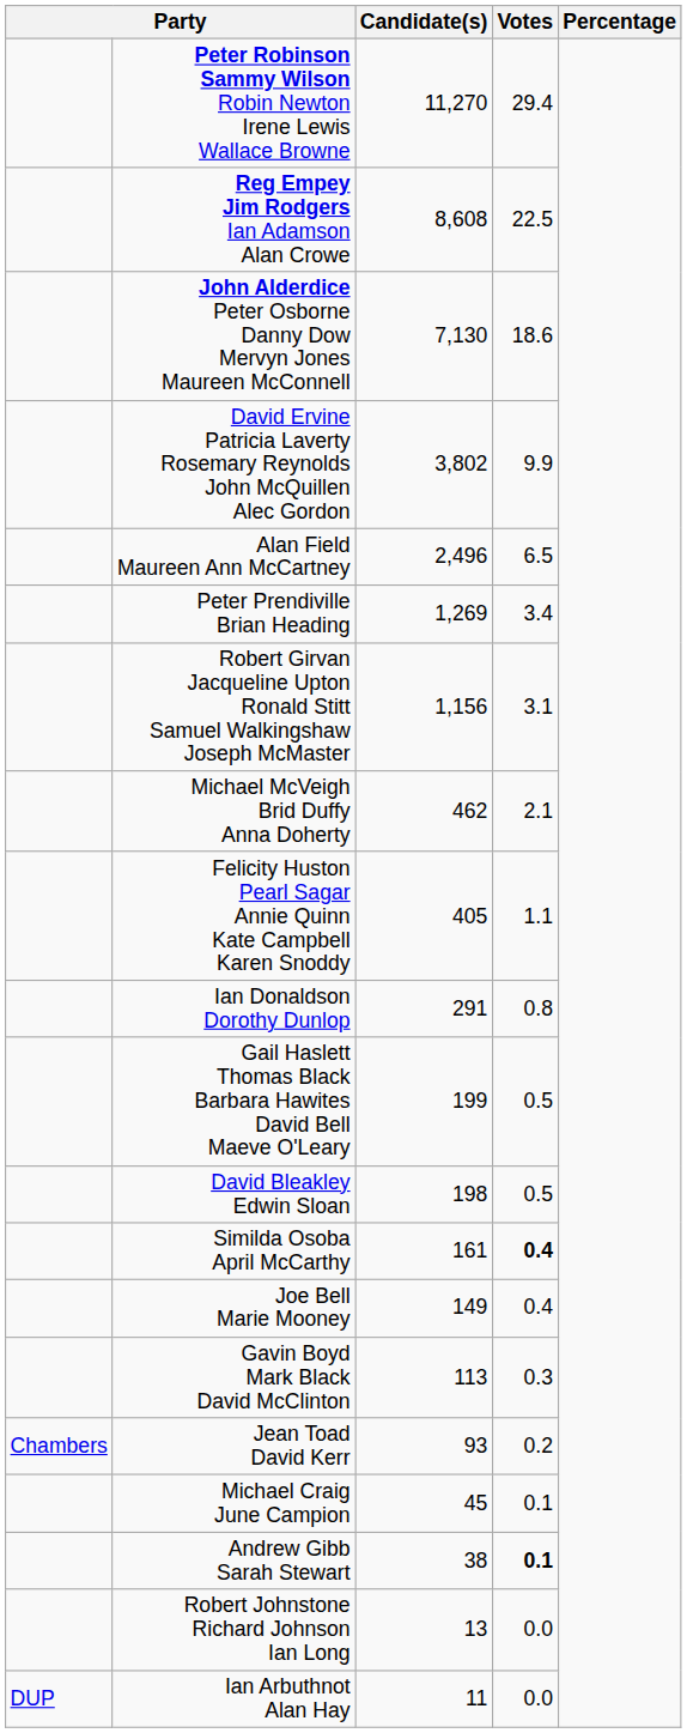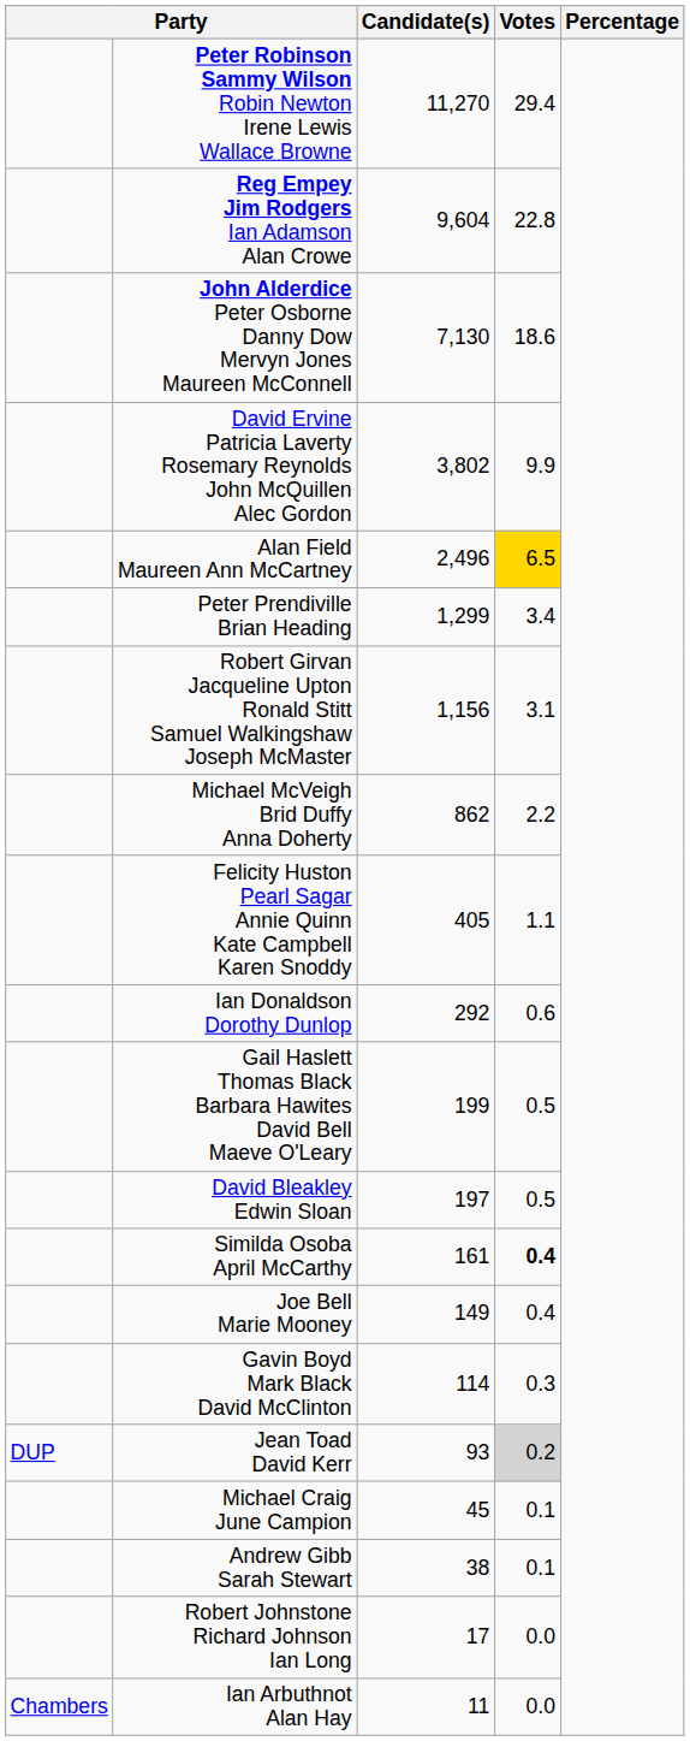 <table class="wikitable">
 <tr style="background:#CCCCCC;">
 <th colspan="2" rowspan="1" align="center" valign="top">Party</th>
 <th valign="top">Candidate(s)</th>
 <th valign="top">Votes</th>
 <th valign="top">Percentage</th>
 </tr>
 <tr>
 <td></td>
 <td align="right"><strong><a href='#'>Peter Robinson</a></strong><br><strong><a href='#'>Sammy Wilson</a></strong><br><a href='#'>Robin Newton</a><br>Irene Lewis<br><a href='#'>Wallace Browne</a></td>
 <td align="right">11,270</td>
 <td align="right">29.4</td>
 </tr>
 <tr>
 <td></td>
 <td align="right"><strong><a href='#'>Reg Empey</a></strong><br><strong><a href='#'>Jim Rodgers</a></strong><br><a href='#'>Ian Adamson</a><br>Alan Crowe</td>
-<td align="right">8,608</td>
-<td align="right">22.5</td>
+<td align="right">9,604</td>
+<td align="right">22.8</td>
 </tr>
 <tr>
 <td></td>
 <td align="right"><strong><a href='#'>John Alderdice</a></strong><br>Peter Osborne<br>Danny Dow<br>Mervyn Jones<br>Maureen McConnell</td>
 <td align="right">7,130</td>
 <td align="right">18.6</td>
 </tr>
 <tr>
 <td></td>
 <td align="right"><a href='#'>David Ervine</a><br>Patricia Laverty<br>Rosemary Reynolds<br>John McQuillen<br>Alec Gordon</td>
 <td align="right">3,802</td>
 <td align="right">9.9</td>
 </tr>
 <tr>
 <td></td>
 <td align="right">Alan Field<br>Maureen Ann McCartney</td>
 <td align="right">2,496</td>
-<td align="right">6.5</td>
+<td align="right" style="background: gold;">6.5</td>
 </tr>
 <tr>
 <td></td>
 <td align="right">Peter Prendiville<br>Brian Heading</td>
-<td align="right">1,269</td>
+<td align="right">1,299</td>
 <td align="right">3.4</td>
 </tr>
 <tr>
 <td></td>
 <td align="right">Robert Girvan<br>Jacqueline Upton<br>Ronald Stitt<br>Samuel Walkingshaw<br>Joseph McMaster</td>
 <td align="right">1,156</td>
 <td align="right">3.1</td>
 </tr>
 <tr>
 <td></td>
 <td align="right">Michael McVeigh<br>Brid Duffy<br>Anna Doherty</td>
-<td align="right">462</td>
-<td align="right">2.1</td>
+<td align="right">862</td>
+<td align="right">2.2</td>
 </tr>
 <tr>
 <td></td>
 <td align="right">Felicity Huston<br><a href='#'>Pearl Sagar</a><br>Annie Quinn<br>Kate Campbell<br>Karen Snoddy</td>
 <td align="right">405</td>
 <td align="right">1.1</td>
 </tr>
 <tr>
 <td></td>
 <td align="right">Ian Donaldson<br><a href='#'>Dorothy Dunlop</a></td>
-<td align="right">291</td>
-<td align="right">0.8</td>
+<td align="right">292</td>
+<td align="right">0.6</td>
 </tr>
 <tr>
 <td></td>
 <td align="right">Gail Haslett<br>Thomas Black<br>Barbara Hawites<br>David Bell<br>Maeve O'Leary</td>
 <td align="right">199</td>
 <td align="right">0.5</td>
 </tr>
 <tr>
 <td></td>
 <td align="right"><a href='#'>David Bleakley</a><br>Edwin Sloan</td>
-<td align="right">198</td>
+<td align="right">197</td>
 <td align="right">0.5</td>
 </tr>
 <tr>
 <td></td>
 <td align="right">Similda Osoba<br>April McCarthy</td>
 <td align="right">161</td>
 <td align="right"><strong>0.4</strong></td>
 </tr>
 <tr>
 <td></td>
 <td align="right">Joe Bell<br>Marie Mooney</td>
 <td align="right">149</td>
 <td align="right">0.4</td>
 </tr>
 <tr>
 <td></td>
 <td align="right">Gavin Boyd<br>Mark Black<br>David McClinton</td>
-<td align="right">113</td>
+<td align="right">114</td>
 <td align="right">0.3</td>
 </tr>
 <tr>
-<td> <a href='#'>Chambers</a></td>
+<td> <a href='#'>DUP</a></td>
 <td align="right">Jean Toad<br>David Kerr</td>
 <td align="right">93</td>
-<td align="right">0.2</td>
+<td align="right" style="background: lightgrey;">0.2</td>
 </tr>
 <tr>
 <td></td>
 <td align="right">Michael Craig<br>June Campion</td>
 <td align="right">45</td>
 <td align="right">0.1</td>
 </tr>
 <tr>
 <td></td>
 <td align="right">Andrew Gibb<br>Sarah Stewart</td>
 <td align="right">38</td>
-<td align="right"><strong>0.1</strong></td>
+<td align="right">0.1</td>
 </tr>
 <tr>
 <td></td>
 <td align="right">Robert Johnstone<br>Richard Johnson<br>Ian Long</td>
-<td align="right">13</td>
+<td align="right">17</td>
 <td align="right">0.0</td>
 </tr>
 <tr>
-<td> <a href='#'>DUP</a></td>
+<td> <a href='#'>Chambers</a></td>
 <td align="right">Ian Arbuthnot<br>Alan Hay</td>
 <td align="right">11</td>
 <td align="right">0.0</td>
 </tr>
 </table>
